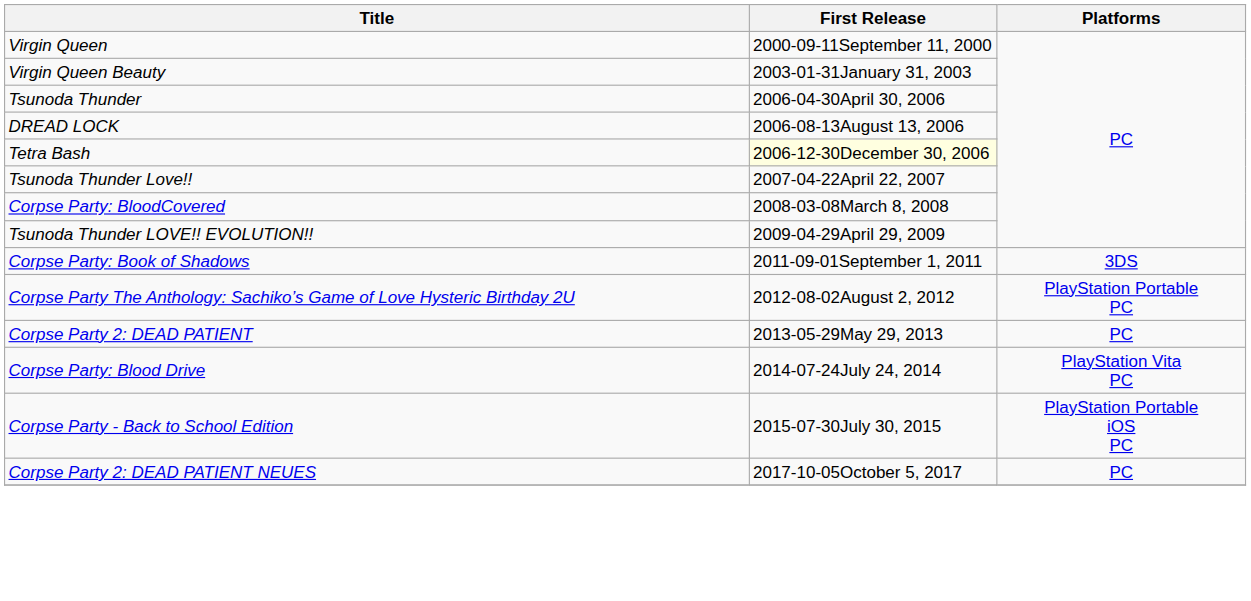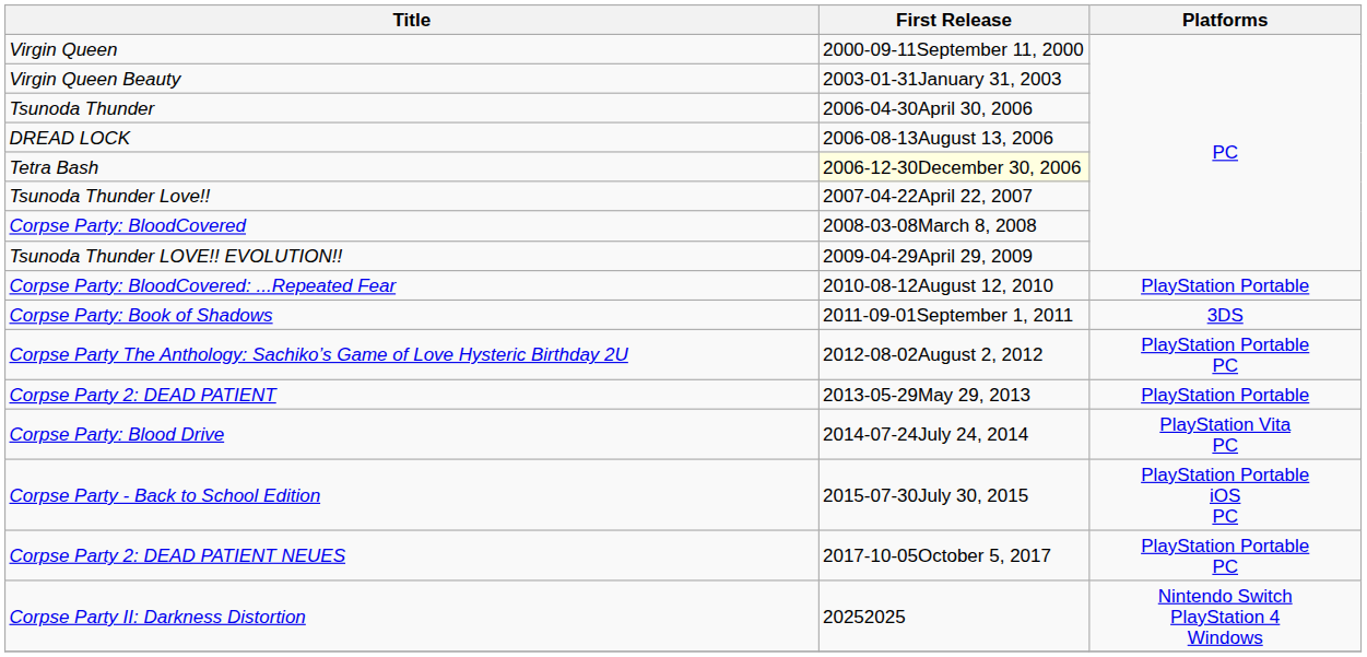 <table class="wikitable sortable" style="text-align:left;width:70%;font-size:95%;">
 <tr>
 <th style="width:60%;">Title</th>
 <th style="width:20%;">First Release</th>
 <th style="width:20%;">Platforms</th>
 </tr>
 <tr>
 <td><em>Virgin Queen</em></td>
 <td><span>2000-09-11</span>September 11, 2000</td>
 <td rowspan="8" style = "text-align:center;"><a href='#'>PC</a></td>
 </tr>
 <tr>
 <td><em>Virgin Queen Beauty</em></td>
 <td><span>2003-01-31</span>January 31, 2003</td>
 </tr>
 <tr>
 <td><em>Tsunoda Thunder</em></td>
 <td><span>2006-04-30</span>April 30, 2006</td>
 </tr>
 <tr>
 <td><em>DREAD LOCK</em></td>
 <td><span>2006-08-13</span>August 13, 2006</td>
 </tr>
 <tr>
 <td><em>Tetra Bash</em></td>
 <td style="background: lightyellow;"><span>2006-12-30</span>December 30, 2006</td>
 </tr>
 <tr>
 <td><em>Tsunoda Thunder Love!!</em></td>
 <td><span>2007-04-22</span>April 22, 2007</td>
 </tr>
 <tr>
 <td><em><a href='#'>Corpse Party: BloodCovered</a></em></td>
 <td><span>2008-03-08</span>March 8, 2008</td>
 </tr>
 <tr>
 <td><em>Tsunoda Thunder LOVE!! EVOLUTION!!</em></td>
 <td><span>2009-04-29</span>April 29, 2009</td>
 </tr>
 <tr>
+<td><em><a href='#'>Corpse Party: BloodCovered: ...Repeated Fear</a></em></td>
+<td><span>2010-08-12</span>August 12, 2010</td>
+<td style = "text-align:center;"><a href='#'>PlayStation Portable</a></td>
+</tr>
+<tr>
 <td><em><a href='#'>Corpse Party: Book of Shadows</a></em></td>
 <td><span>2011-09-01</span>September 1, 2011</td>
 <td style = "text-align:center;"><a href='#'>3DS</a></td>
 </tr>
 <tr>
 <td><em><a href='#'>Corpse Party The Anthology: Sachiko’s Game of Love Hysteric Birthday 2U</a></em></td>
 <td><span>2012-08-02</span>August 2, 2012</td>
 <td style = "text-align:center;"><a href='#'>PlayStation Portable</a><br><a href='#'>PC</a></td>
 </tr>
 <tr>
 <td><em><a href='#'>Corpse Party 2: DEAD PATIENT</a></em></td>
 <td><span>2013-05-29</span>May 29, 2013</td>
-<td style = "text-align:center;"><a href='#'>PC</a></td>
+<td style = "text-align:center;"><a href='#'>PlayStation Portable</a></td>
 </tr>
 <tr>
 <td><em><a href='#'>Corpse Party: Blood Drive</a></em></td>
 <td><span>2014-07-24</span>July 24, 2014</td>
 <td style = "text-align:center;"><a href='#'>PlayStation Vita</a><br><a href='#'>PC</a></td>
 </tr>
 <tr>
 <td><em><a href='#'>Corpse Party - Back to School Edition</a></em></td>
 <td><span>2015-07-30</span>July 30, 2015</td>
 <td style = "text-align:center;"><a href='#'>PlayStation Portable</a><br><a href='#'>iOS</a><br><a href='#'>PC</a></td>
 </tr>
 <tr>
 <td><em><a href='#'>Corpse Party 2: DEAD PATIENT NEUES</a></em></td>
 <td><span>2017-10-05</span>October 5, 2017</td>
-<td style = "text-align:center;"><a href='#'>PC</a></td>
+<td style = "text-align:center;"><a href='#'>PlayStation Portable</a><br><a href='#'>PC</a></td>
+</tr>
+<tr>
+<td><em><a href='#'>Corpse Party II: Darkness Distortion</a></em></td>
+<td><span>2025</span>2025</td>
+<td style = "text-align:center;"><a href='#'>Nintendo Switch</a><br><a href='#'>PlayStation 4</a><br><a href='#'>Windows</a></td>
 </tr>
 <tr>
 </tr>
 </table>
